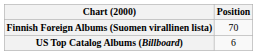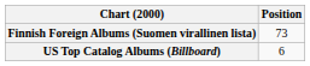 <table class="wikitable sortable plainrowheaders" style="text-align:center">
 <tr>
 <th scope="col">Chart (2000)</th>
 <th scope="col">Position</th>
 </tr>
 <tr>
 <th scope="row">Finnish Foreign Albums (Suomen virallinen lista)</th>
-<td>70</td>
+<td>73</td>
 </tr>
 <tr>
 <th scope="row">US Top Catalog Albums (<em>Billboard</em>)</th>
 <td>6</td>
 </tr>
 </table>
